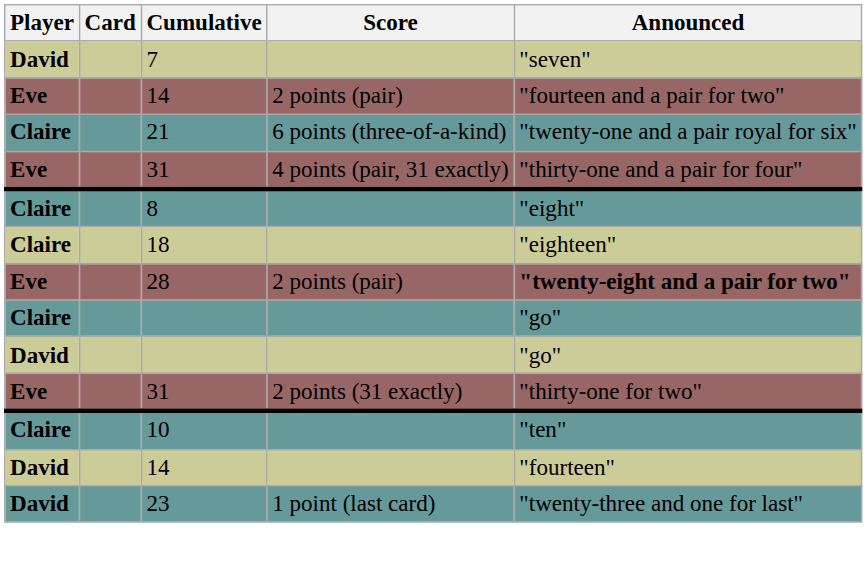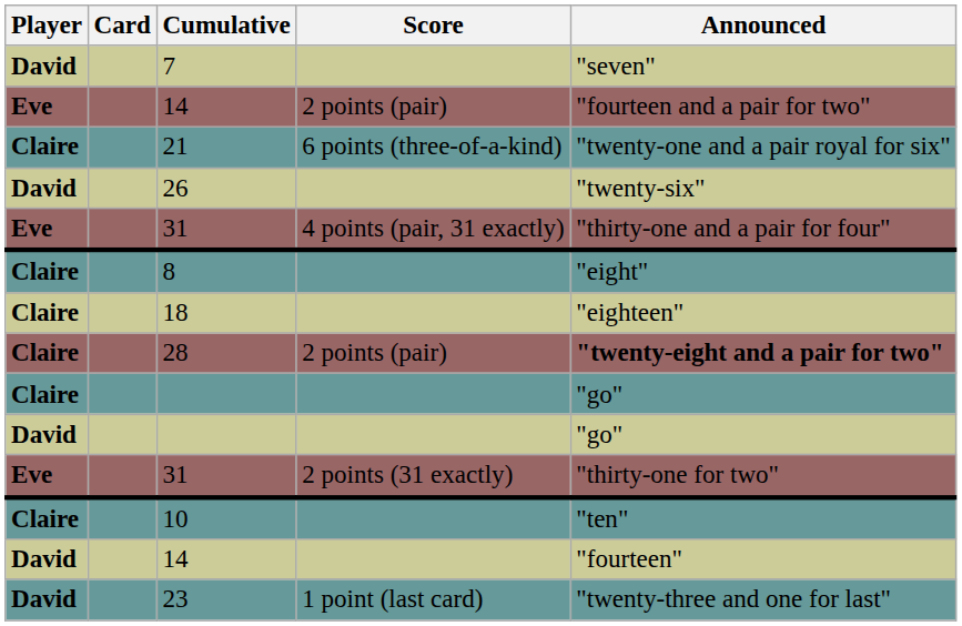 <table class="wikitable" style="float:left">
 <tr>
 <th>Player</th>
 <th>Card</th>
 <th>Cumulative</th>
 <th>Score</th>
 <th>Announced</th>
 </tr>
 <tr style="background-color: #cc9;">
 <td><strong>David</strong></td>
 <td></td>
 <td>7</td>
 <td></td>
 <td>"seven"</td>
 </tr>
 <tr style="background-color: #966;">
 <td><strong>Eve</strong></td>
 <td></td>
 <td>14</td>
 <td>2 points (pair)</td>
 <td>"fourteen and a pair for two"</td>
 </tr>
 <tr style="background-color: #699;">
 <td><strong>Claire</strong></td>
 <td></td>
 <td>21</td>
 <td>6 points (three-of-a-kind)</td>
 <td>"twenty-one and a pair royal for six"</td>
 </tr>
+<tr style="background-color: #cc9;">
+<td><strong>David</strong></td>
+<td></td>
+<td>26</td>
+<td></td>
+<td>"twenty-six"</td>
+</tr>
 <tr style="background-color: #966; border-bottom: solid black 3px;">
 <td><strong>Eve</strong></td>
 <td></td>
 <td>31</td>
 <td>4 points (pair, 31 exactly)</td>
 <td>"thirty-one and a pair for four"</td>
 </tr>
 <tr style="background-color: #699;">
 <td><strong>Claire</strong></td>
 <td></td>
 <td>8</td>
 <td></td>
 <td>"eight"</td>
 </tr>
 <tr style="background-color: #cc9;">
 <td><strong>Claire</strong></td>
 <td></td>
 <td>18</td>
 <td></td>
 <td>"eighteen"</td>
 </tr>
 <tr style="background-color: #966;">
-<td><strong>Eve</strong></td>
+<td><strong>Claire</strong></td>
 <td></td>
 <td>28</td>
 <td>2 points (pair)</td>
 <td><strong>"twenty-eight and a pair for two"</strong></td>
 </tr>
 <tr style="background-color: #699;">
 <td><strong>Claire</strong></td>
 <td></td>
 <td></td>
 <td></td>
 <td>"go"</td>
 </tr>
 <tr style="background-color: #cc9;">
 <td><strong>David</strong></td>
 <td></td>
 <td></td>
 <td></td>
 <td>"go"</td>
 </tr>
 <tr style="background-color: #966; border-bottom: solid black 3px;">
 <td><strong>Eve</strong></td>
 <td></td>
 <td>31</td>
 <td>2 points (31 exactly)</td>
 <td>"thirty-one for two"</td>
 </tr>
 <tr style="background-color: #699;">
 <td><strong>Claire</strong></td>
 <td></td>
 <td>10</td>
 <td></td>
 <td>"ten"</td>
 </tr>
 <tr style="background-color: #cc9;">
 <td><strong>David</strong></td>
 <td></td>
 <td>14</td>
 <td></td>
 <td>"fourteen"</td>
 </tr>
 <tr style="background-color: #699;">
 <td><strong>David</strong></td>
 <td></td>
 <td>23</td>
 <td>1 point (last card)</td>
 <td>"twenty-three and one for last"</td>
 </tr>
 </table>
